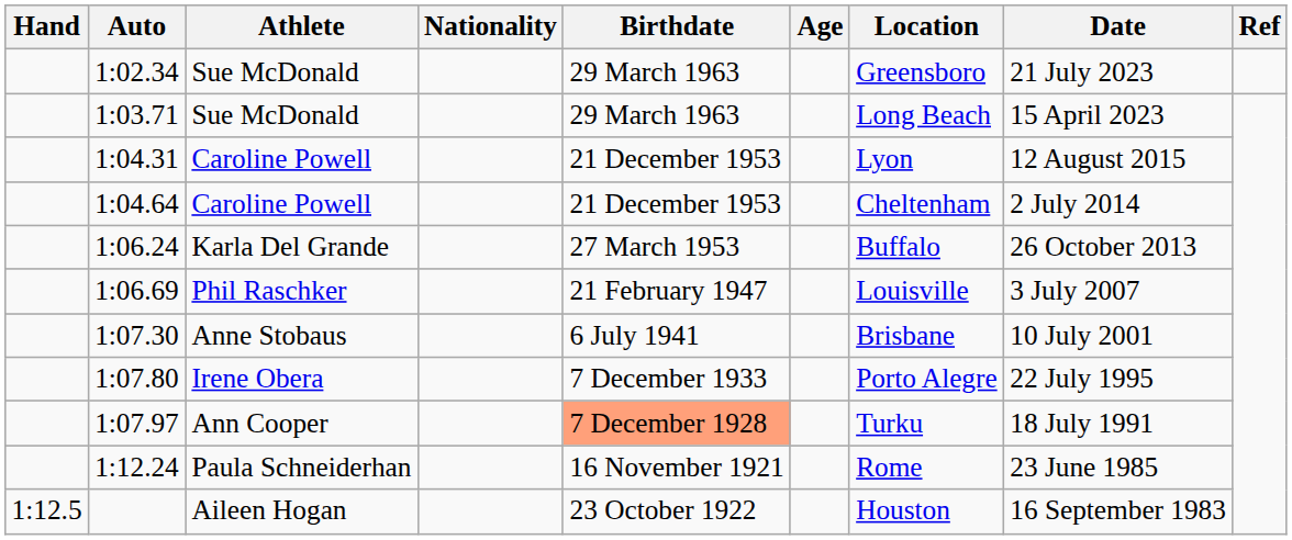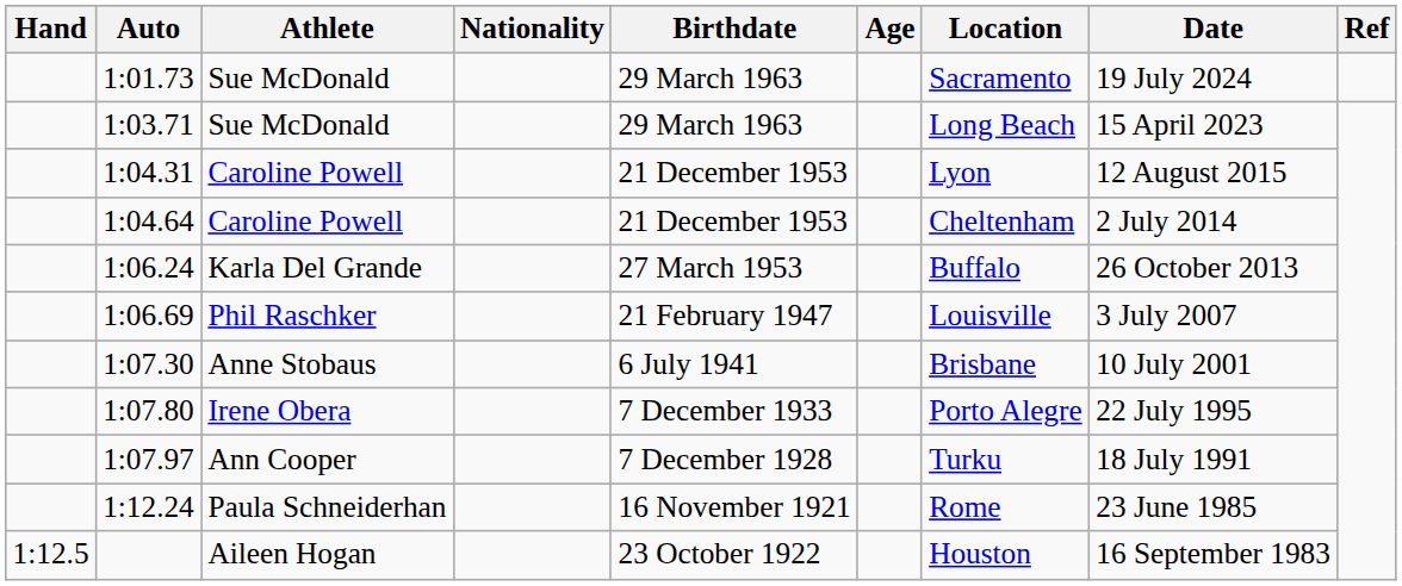 <table class="wikitable">
 <tr>
 <th>Hand</th>
 <th>Auto</th>
 <th>Athlete</th>
 <th>Nationality</th>
 <th>Birthdate</th>
 <th>Age</th>
 <th>Location</th>
 <th>Date</th>
 <th>Ref</th>
 </tr>
 <tr>
 <td></td>
-<td>1:02.34</td>
+<td>1:01.73</td>
 <td>Sue McDonald</td>
 <td></td>
 <td>29 March 1963</td>
 <td></td>
-<td><a href='#'>Greensboro</a></td>
-<td>21 July 2023</td>
+<td><a href='#'>Sacramento</a></td>
+<td>19 July 2024</td>
 <td></td>
 </tr>
 <tr>
 <td></td>
 <td>1:03.71</td>
 <td>Sue McDonald</td>
 <td></td>
 <td>29 March 1963</td>
 <td></td>
 <td><a href='#'>Long Beach</a></td>
 <td>15 April 2023</td>
 </tr>
 <tr>
 <td></td>
 <td>1:04.31</td>
 <td><a href='#'>Caroline Powell</a></td>
 <td></td>
 <td>21 December 1953</td>
 <td></td>
 <td><a href='#'>Lyon</a></td>
 <td>12 August 2015</td>
 </tr>
 <tr>
 <td></td>
 <td>1:04.64</td>
 <td><a href='#'>Caroline Powell</a></td>
 <td></td>
 <td>21 December 1953</td>
 <td></td>
 <td><a href='#'>Cheltenham</a></td>
 <td>2 July 2014</td>
 </tr>
 <tr>
 <td></td>
 <td>1:06.24</td>
 <td>Karla Del Grande</td>
 <td></td>
 <td>27 March 1953</td>
 <td></td>
 <td><a href='#'>Buffalo</a></td>
 <td>26 October 2013</td>
 </tr>
 <tr>
 <td></td>
 <td>1:06.69</td>
 <td><a href='#'>Phil Raschker</a></td>
 <td></td>
 <td>21 February 1947</td>
 <td></td>
 <td><a href='#'>Louisville</a></td>
 <td>3 July 2007</td>
 </tr>
 <tr>
 <td></td>
 <td>1:07.30</td>
 <td>Anne Stobaus</td>
 <td></td>
 <td>6 July 1941</td>
 <td></td>
 <td><a href='#'>Brisbane</a></td>
 <td>10 July 2001</td>
 </tr>
 <tr>
 <td></td>
 <td>1:07.80</td>
 <td><a href='#'>Irene Obera</a></td>
 <td></td>
 <td>7 December 1933</td>
 <td></td>
 <td><a href='#'>Porto Alegre</a></td>
 <td>22 July 1995</td>
 </tr>
 <tr>
 <td></td>
 <td>1:07.97</td>
 <td>Ann Cooper</td>
 <td></td>
-<td style="background: lightsalmon;">7 December 1928</td>
+<td>7 December 1928</td>
 <td></td>
 <td><a href='#'>Turku</a></td>
 <td>18 July 1991</td>
 </tr>
 <tr>
 <td></td>
 <td>1:12.24</td>
 <td>Paula Schneiderhan</td>
 <td></td>
 <td>16 November 1921</td>
 <td></td>
 <td><a href='#'>Rome</a></td>
 <td>23 June 1985</td>
 </tr>
 <tr>
 <td>1:12.5</td>
 <td></td>
 <td>Aileen Hogan</td>
 <td></td>
 <td>23 October 1922</td>
 <td></td>
 <td><a href='#'>Houston</a></td>
 <td>16 September 1983</td>
 </tr>
 </table>
